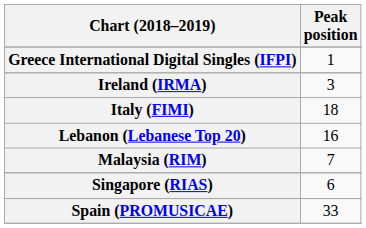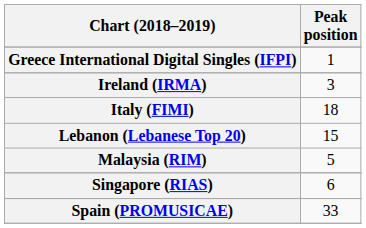 <table class="wikitable sortable plainrowheaders" style="text-align:center">
 <tr>
 <th scope="col">Chart (2018–2019)</th>
 <th scope="col">Peak<br>position</th>
 </tr>
 <tr>
 </tr>
 <tr>
 </tr>
 <tr>
 </tr>
 <tr>
 </tr>
 <tr>
 </tr>
 <tr>
 </tr>
 <tr>
 </tr>
 <tr>
 </tr>
 <tr>
 </tr>
 <tr>
 </tr>
 <tr>
 </tr>
 <tr>
 <th scope="row">Greece International Digital Singles (<a href='#'>IFPI</a>)</th>
 <td>1</td>
 </tr>
 <tr>
 </tr>
 <tr>
 <th scope="row">Ireland (<a href='#'>IRMA</a>)</th>
 <td>3</td>
 </tr>
 <tr>
 <th scope="row">Italy (<a href='#'>FIMI</a>)</th>
 <td>18</td>
 </tr>
 <tr>
 <th scope="row">Lebanon (<a href='#'>Lebanese Top 20</a>)</th>
-<td>16</td>
+<td>15</td>
 </tr>
 <tr>
 <th scope="row">Malaysia (<a href='#'>RIM</a>)</th>
-<td>7</td>
+<td>5</td>
 </tr>
 <tr>
 </tr>
 <tr>
 </tr>
 <tr>
 </tr>
 <tr>
 </tr>
 <tr>
 </tr>
 <tr>
 </tr>
 <tr>
 <th scope="row">Singapore (<a href='#'>RIAS</a>)</th>
 <td>6</td>
 </tr>
 <tr>
 </tr>
 <tr>
 <th scope="row">Spain (<a href='#'>PROMUSICAE</a>)</th>
 <td>33</td>
 </tr>
 <tr>
 </tr>
 <tr>
 </tr>
 <tr>
 </tr>
 <tr>
 </tr>
 <tr>
 </tr>
 <tr>
 </tr>
 <tr>
 </tr>
 <tr>
 </tr>
 </table>
